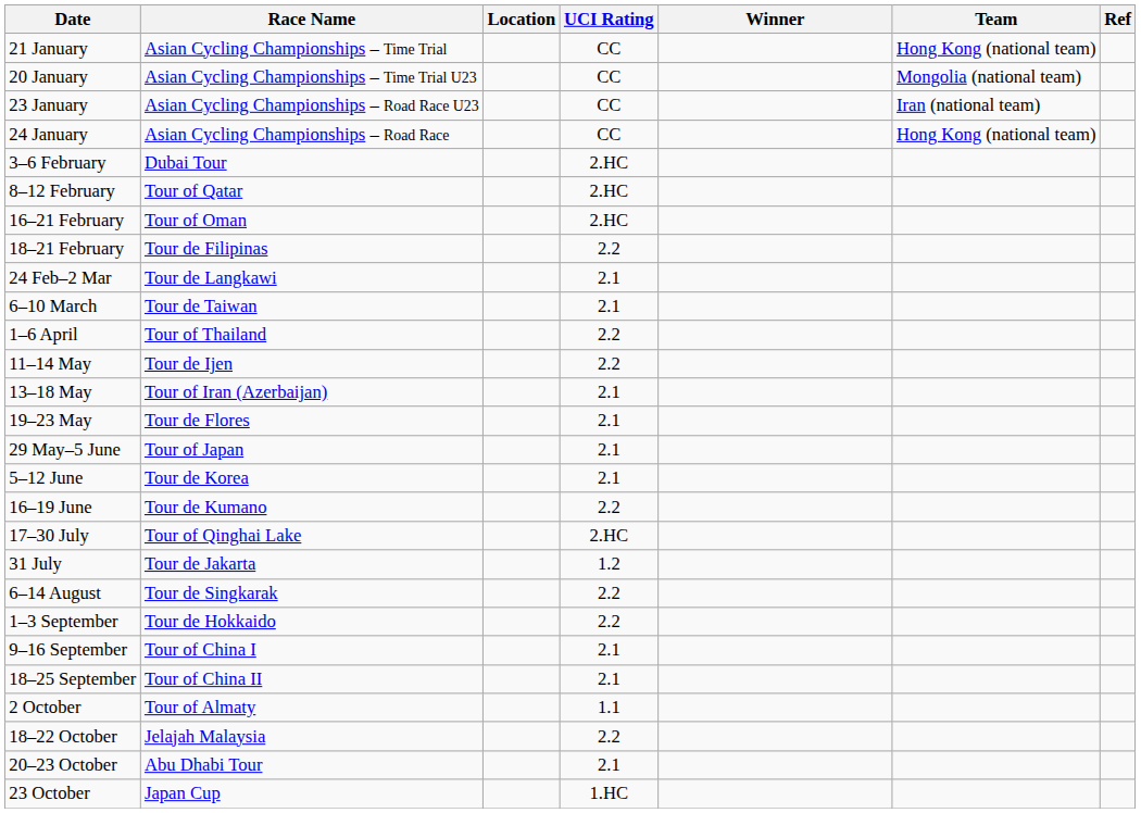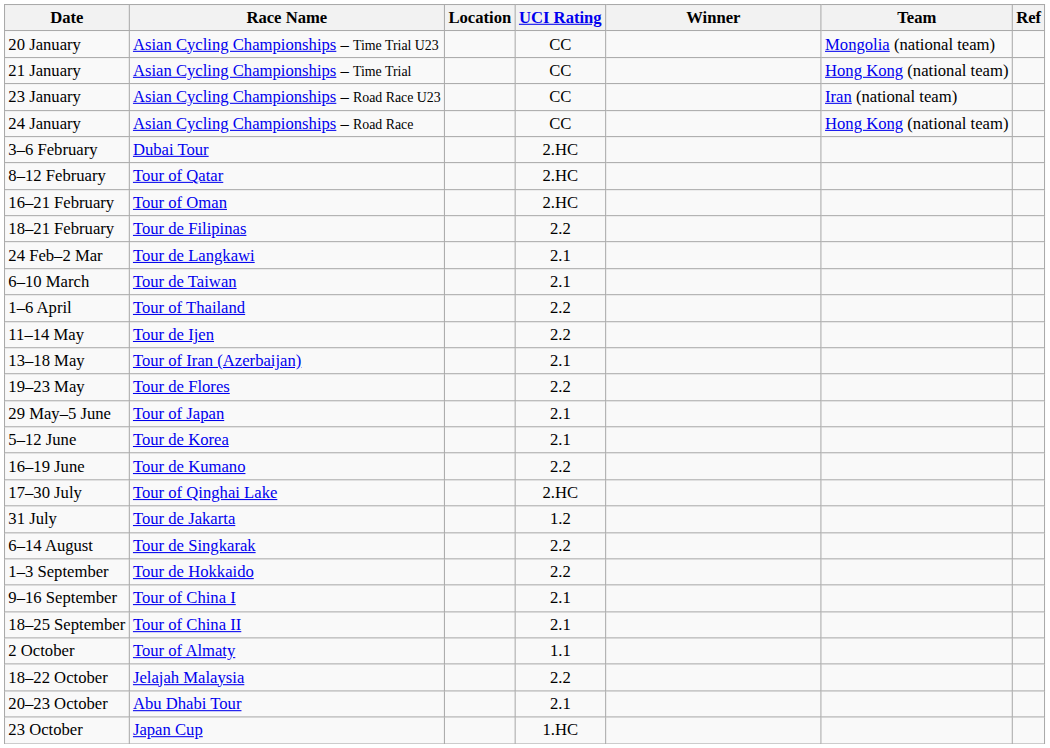 <table class="wikitable sortable">
 <tr>
 <th>Date</th>
 <th>Race Name</th>
 <th>Location</th>
 <th><a href='#'>UCI Rating</a></th>
 <th width=200px>Winner</th>
 <th>Team</th>
 <th>Ref</th>
 </tr>
 <tr>
+<td>20 January</td>
+<td><a href='#'>Asian Cycling Championships</a> – <small>Time Trial U23</small></td>
+<td></td>
+<td align=center>CC</td>
+<td></td>
+<td><a href='#'>Mongolia</a> (national team)</td>
+<td align=center></td>
+</tr>
+<tr>
 <td>21 January</td>
 <td><a href='#'>Asian Cycling Championships</a> – <small>Time Trial</small></td>
 <td></td>
 <td align=center>CC</td>
 <td></td>
 <td><a href='#'>Hong Kong</a> (national team)</td>
-<td align=center></td>
-</tr>
-<tr>
-<td>20 January</td>
-<td><a href='#'>Asian Cycling Championships</a> – <small>Time Trial U23</small></td>
-<td></td>
-<td align=center>CC</td>
-<td></td>
-<td><a href='#'>Mongolia</a> (national team)</td>
 <td align=center></td>
 </tr>
 <tr>
 <td>23 January</td>
 <td><a href='#'>Asian Cycling Championships</a> – <small>Road Race U23</small></td>
 <td></td>
 <td align=center>CC</td>
 <td></td>
 <td><a href='#'>Iran</a> (national team)</td>
 <td align=center></td>
 </tr>
 <tr>
 <td>24 January</td>
 <td><a href='#'>Asian Cycling Championships</a> – <small>Road Race</small></td>
 <td></td>
 <td align=center>CC</td>
 <td></td>
 <td><a href='#'>Hong Kong</a> (national team)</td>
 <td align=center></td>
 </tr>
 <tr>
 <td>3–6 February</td>
 <td><a href='#'>Dubai Tour</a></td>
 <td></td>
 <td align=center>2.HC</td>
 <td></td>
 <td></td>
 <td align=center></td>
 </tr>
 <tr>
 <td>8–12 February</td>
 <td><a href='#'>Tour of Qatar</a></td>
 <td></td>
 <td align=center>2.HC</td>
 <td></td>
 <td></td>
 <td align=center></td>
 </tr>
 <tr>
 <td>16–21 February</td>
 <td><a href='#'>Tour of Oman</a></td>
 <td></td>
 <td align=center>2.HC</td>
 <td></td>
 <td></td>
 <td align=center></td>
 </tr>
 <tr>
 <td>18–21 February</td>
 <td><a href='#'>Tour de Filipinas</a></td>
 <td></td>
 <td align=center>2.2</td>
 <td></td>
 <td></td>
 <td align=center></td>
 </tr>
 <tr>
 <td>24 Feb–2 Mar</td>
 <td><a href='#'>Tour de Langkawi</a></td>
 <td></td>
 <td align=center>2.1</td>
 <td></td>
 <td></td>
 <td align=center></td>
 </tr>
 <tr>
 <td>6–10 March</td>
 <td><a href='#'>Tour de Taiwan</a></td>
 <td></td>
 <td align=center>2.1</td>
 <td></td>
 <td></td>
 <td align=center></td>
 </tr>
 <tr>
 <td>1–6 April</td>
 <td><a href='#'>Tour of Thailand</a></td>
 <td></td>
 <td align=center>2.2</td>
 <td></td>
 <td></td>
 <td align=center></td>
 </tr>
 <tr>
 <td>11–14 May</td>
 <td><a href='#'>Tour de Ijen</a></td>
 <td></td>
 <td align=center>2.2</td>
 <td></td>
 <td></td>
 <td align=center></td>
 </tr>
 <tr>
 <td>13–18 May</td>
 <td><a href='#'>Tour of Iran (Azerbaijan)</a></td>
 <td></td>
 <td align=center>2.1</td>
 <td></td>
 <td></td>
 <td align=center></td>
 </tr>
 <tr>
 <td>19–23 May</td>
 <td><a href='#'>Tour de Flores</a></td>
 <td></td>
-<td align=center>2.1</td>
+<td align=center>2.2</td>
 <td></td>
 <td></td>
 <td align=center></td>
 </tr>
 <tr>
 <td>29 May–5 June</td>
 <td><a href='#'>Tour of Japan</a></td>
 <td></td>
 <td align=center>2.1</td>
 <td></td>
 <td></td>
 <td align=center></td>
 </tr>
 <tr>
 <td>5–12 June</td>
 <td><a href='#'>Tour de Korea</a></td>
 <td></td>
 <td align=center>2.1</td>
 <td></td>
 <td></td>
 <td align=center></td>
 </tr>
 <tr>
 <td>16–19 June</td>
 <td><a href='#'>Tour de Kumano</a></td>
 <td></td>
 <td align=center>2.2</td>
 <td></td>
 <td></td>
 <td align=center></td>
 </tr>
 <tr>
 <td>17–30 July</td>
 <td><a href='#'>Tour of Qinghai Lake</a></td>
 <td></td>
 <td align=center>2.HC</td>
 <td></td>
 <td></td>
 <td align=center></td>
 </tr>
 <tr>
 <td>31 July</td>
 <td><a href='#'>Tour de Jakarta</a></td>
 <td></td>
 <td align=center>1.2</td>
 <td></td>
 <td></td>
 <td align=center></td>
 </tr>
 <tr>
 <td>6–14 August</td>
 <td><a href='#'>Tour de Singkarak</a></td>
 <td></td>
 <td align=center>2.2</td>
 <td></td>
 <td></td>
 <td align=center></td>
 </tr>
 <tr>
 <td>1–3 September</td>
 <td><a href='#'>Tour de Hokkaido</a></td>
 <td></td>
 <td align=center>2.2</td>
 <td></td>
 <td></td>
 <td align=center></td>
 </tr>
 <tr>
 <td>9–16 September</td>
 <td><a href='#'>Tour of China I</a></td>
 <td></td>
 <td align=center>2.1</td>
 <td></td>
 <td></td>
 <td align=center></td>
 </tr>
 <tr>
 <td>18–25 September</td>
 <td><a href='#'>Tour of China II</a></td>
 <td></td>
 <td align=center>2.1</td>
 <td></td>
 <td></td>
 <td align=center></td>
 </tr>
 <tr>
 <td>2 October</td>
 <td><a href='#'>Tour of Almaty</a></td>
 <td></td>
 <td align=center>1.1</td>
 <td></td>
 <td></td>
 <td align=center></td>
 </tr>
 <tr>
 <td>18–22 October</td>
 <td><a href='#'>Jelajah Malaysia</a></td>
 <td></td>
 <td align=center>2.2</td>
 <td></td>
 <td></td>
 <td align=center></td>
 </tr>
 <tr>
 <td>20–23 October</td>
 <td><a href='#'>Abu Dhabi Tour</a></td>
 <td></td>
 <td align=center>2.1</td>
 <td></td>
 <td></td>
 <td align=center></td>
 </tr>
 <tr>
 <td>23 October</td>
 <td><a href='#'>Japan Cup</a></td>
 <td></td>
 <td align=center>1.HC</td>
 <td></td>
 <td></td>
 <td align=center></td>
 </tr>
 </table>
